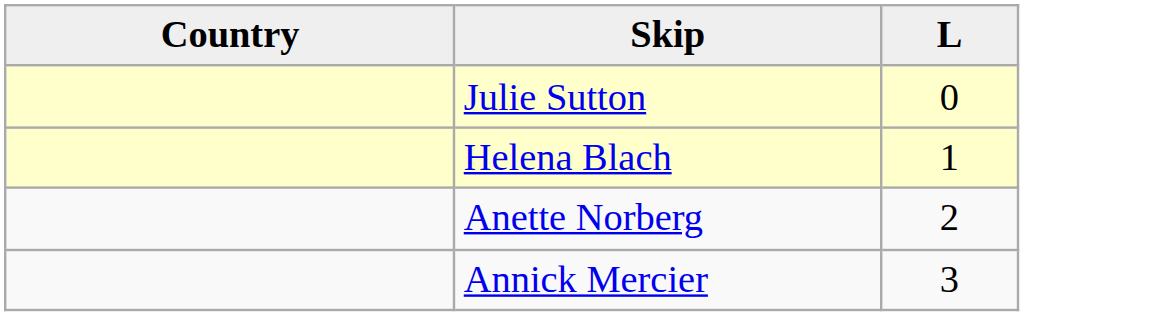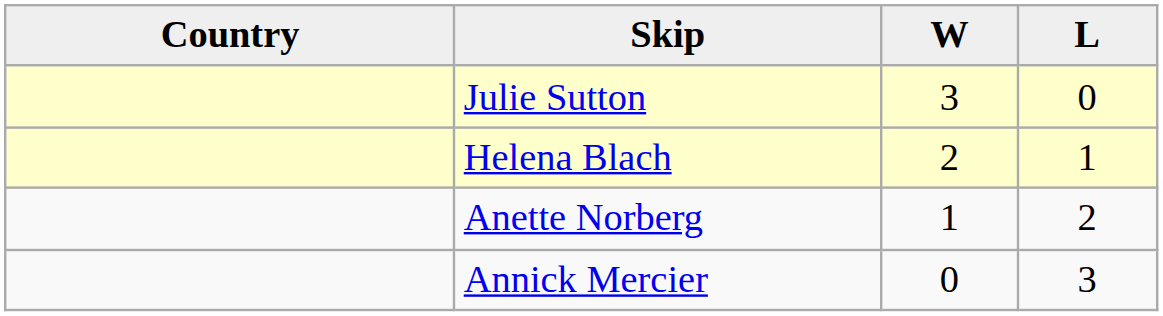 <table class="wikitable">
 <tr>
 <th style="background:#efefef; width:180px;">Country</th>
 <th style="background:#efefef; width:170px;">Skip</th>
+<th style="background:#efefef; width:50px;">W</th>
 <th style="background:#efefef; width:50px;">L</th>
 </tr>
 <tr style="background:#ffc;">
 <td></td>
 <td><a href='#'>Julie Sutton</a></td>
+<td align=center>3</td>
 <td align=center>0</td>
 </tr>
 <tr style="background:#ffc;">
 <td></td>
 <td><a href='#'>Helena Blach</a></td>
+<td align=center>2</td>
 <td align=center>1</td>
 </tr>
 <tr>
 <td></td>
 <td><a href='#'>Anette Norberg</a></td>
+<td align=center>1</td>
 <td align=center>2</td>
 </tr>
 <tr>
 <td></td>
 <td><a href='#'>Annick Mercier</a></td>
+<td align=center>0</td>
 <td align=center>3</td>
 </tr>
 </table>
